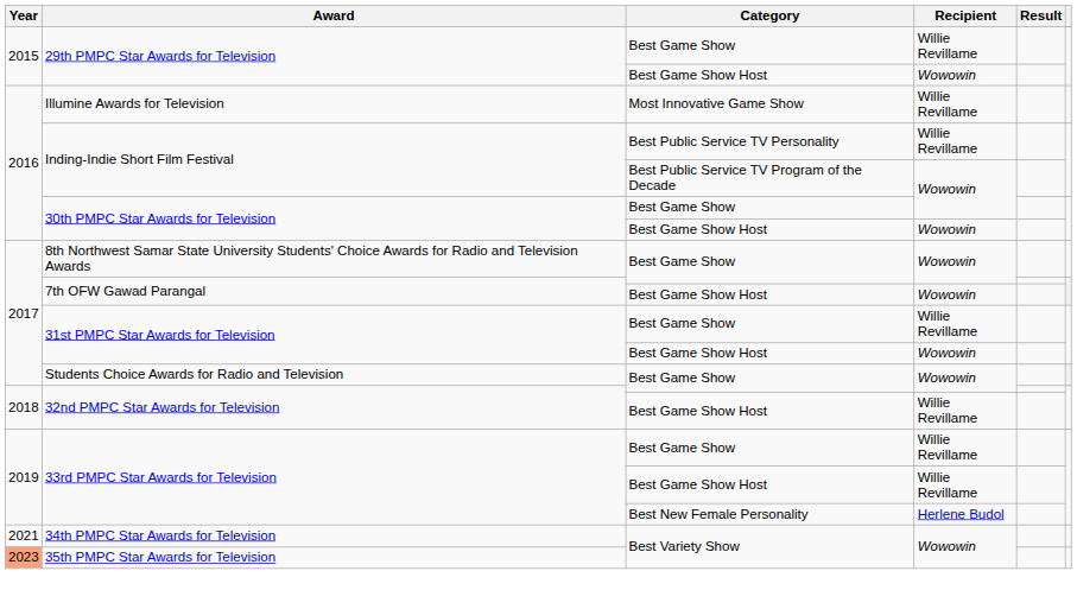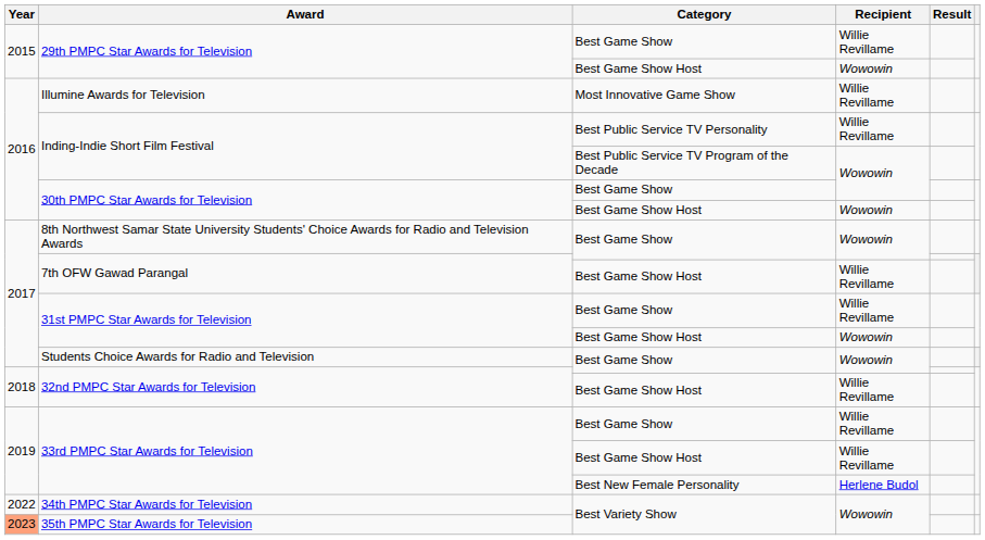 <table class="wikitable">
 <tr>
 <th>Year</th>
 <th>Award</th>
 <th>Category</th>
 <th>Recipient</th>
 <th>Result</th>
 <th></th>
 </tr>
 <tr>
 <td rowspan=2>2015</td>
 <td rowspan=2><a href='#'>29th PMPC Star Awards for Television</a></td>
 <td>Best Game Show</td>
 <td>Willie Revillame</td>
 <td></td>
 <td rowspan=2></td>
 </tr>
 <tr>
 <td>Best Game Show Host</td>
 <td><em>Wowowin</em></td>
 <td></td>
 </tr>
 <tr>
 <td rowspan=5>2016</td>
 <td>Illumine Awards for Television</td>
 <td>Most Innovative Game Show</td>
 <td>Willie Revillame</td>
 <td></td>
 <td></td>
 </tr>
 <tr>
 <td rowspan=2>Inding-Indie Short Film Festival</td>
 <td>Best Public Service TV Personality</td>
 <td>Willie Revillame</td>
 <td></td>
 <td rowspan=2></td>
 </tr>
 <tr>
 <td>Best Public Service TV Program of the Decade</td>
 <td rowspan=2><em>Wowowin</em></td>
 <td></td>
 </tr>
 <tr>
 <td rowspan=2><a href='#'>30th PMPC Star Awards for Television</a></td>
 <td>Best Game Show</td>
 <td></td>
 <td rowspan=2></td>
 </tr>
 <tr>
 <td>Best Game Show Host</td>
 <td><em>Wowowin</em></td>
 <td></td>
 </tr>
 <tr>
 <td rowspan=6>2017</td>
 <td>8th Northwest Samar State University Students' Choice Awards for Radio and Television Awards</td>
 <td rowspan=2>Best Game Show</td>
 <td rowspan=2><em>Wowowin</em></td>
 <td></td>
 <td></td>
 </tr>
 <tr>
 <td rowspan=2>7th OFW Gawad Parangal</td>
 <td></td>
 <th rowspan=2></th>
 </tr>
 <tr>
 <td>Best Game Show Host</td>
-<td><em>Wowowin</em></td>
+<td>Willie Revillame</td>
 <td></td>
 </tr>
 <tr>
 <td rowspan=2><a href='#'>31st PMPC Star Awards for Television</a></td>
 <td>Best Game Show</td>
 <td>Willie Revillame</td>
 <td></td>
 <td rowspan=2></td>
 </tr>
 <tr>
 <td>Best Game Show Host</td>
 <td><em>Wowowin</em></td>
 <td></td>
 </tr>
 <tr>
 <td>Students Choice Awards for Radio and Television</td>
 <td rowspan=2>Best Game Show</td>
 <td rowspan=2><em>Wowowin</em></td>
 <td></td>
 <th></th>
 </tr>
 <tr>
 <td rowspan=2>2018</td>
 <td rowspan=2><a href='#'>32nd PMPC Star Awards for Television</a></td>
 <td></td>
 <td rowspan=2></td>
 </tr>
 <tr>
 <td>Best Game Show Host</td>
 <td>Willie Revillame</td>
 <td></td>
 </tr>
 <tr>
 <td rowspan=3>2019</td>
 <td rowspan=3><a href='#'>33rd PMPC Star Awards for Television</a></td>
 <td>Best Game Show</td>
 <td>Willie Revillame</td>
 <td></td>
 <td rowspan=3></td>
 </tr>
 <tr>
 <td>Best Game Show Host</td>
 <td>Willie Revillame</td>
 <td></td>
 </tr>
 <tr>
 <td>Best New Female Personality</td>
 <td><a href='#'>Herlene Budol</a></td>
 <td></td>
 </tr>
 <tr>
-<td>2021</td>
+<td>2022</td>
 <td><a href='#'>34th PMPC Star Awards for Television</a></td>
 <td rowspan=2>Best Variety Show</td>
 <td rowspan=2><em>Wowowin</em></td>
 <td></td>
 <td></td>
 </tr>
 <tr>
 <td style="background: lightsalmon;">2023</td>
 <td><a href='#'>35th PMPC Star Awards for Television</a></td>
 <td></td>
 <td></td>
 </tr>
 </table>
